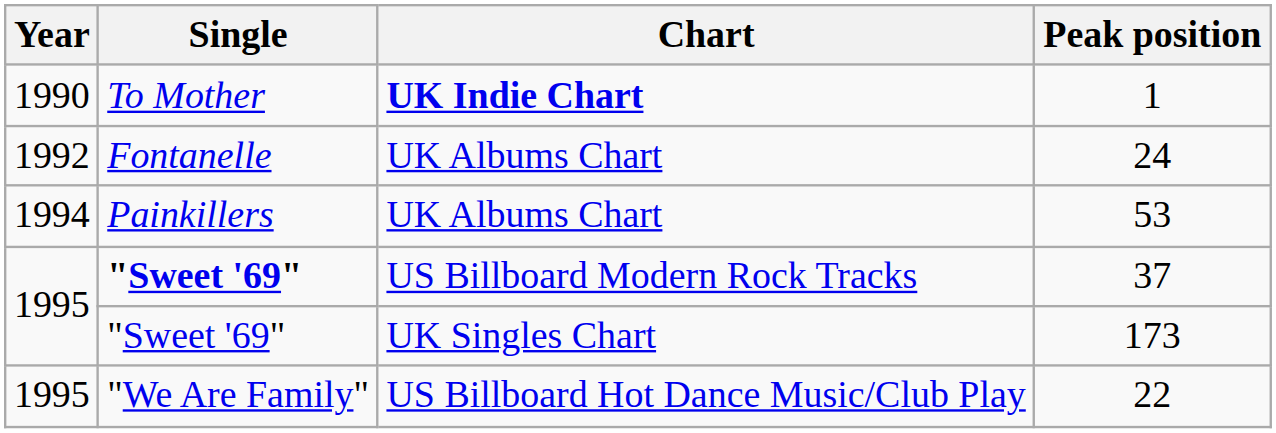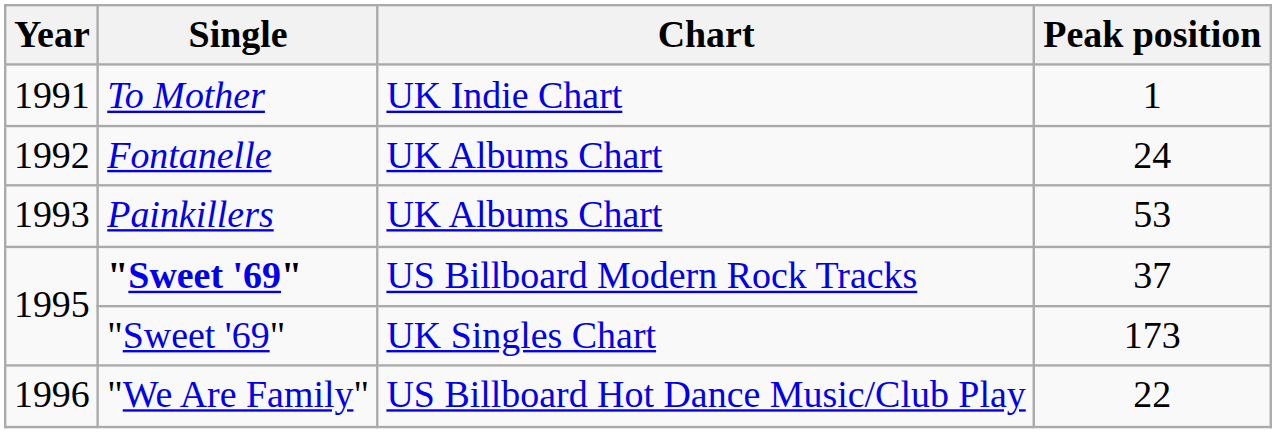 <table class="wikitable">
 <tr>
 <th>Year</th>
 <th>Single</th>
 <th>Chart</th>
 <th>Peak position</th>
 </tr>
 <tr>
-<td>1990</td>
+<td>1991</td>
 <td><em><a href='#'>To Mother</a></em></td>
-<td><strong><a href='#'>UK Indie Chart</a></strong></td>
+<td><a href='#'>UK Indie Chart</a></td>
 <td style="text-align:center;">1</td>
 </tr>
 <tr>
 <td>1992</td>
 <td><em><a href='#'>Fontanelle</a></em></td>
 <td><a href='#'>UK Albums Chart</a></td>
 <td style="text-align:center;">24</td>
 </tr>
 <tr>
-<td>1994</td>
+<td>1993</td>
 <td><em><a href='#'>Painkillers</a></em></td>
 <td><a href='#'>UK Albums Chart</a></td>
 <td style="text-align:center;">53</td>
 </tr>
 <tr>
 <td rowspan="2">1995</td>
 <td><strong>"<a href='#'>Sweet '69</a>"</strong></td>
 <td><a href='#'>US Billboard Modern Rock Tracks</a></td>
 <td style="text-align:center;">37</td>
 </tr>
 <tr>
 <td rowspan="1">"<a href='#'>Sweet '69</a>"</td>
 <td><a href='#'>UK Singles Chart</a></td>
 <td style="text-align:center;">173</td>
 </tr>
 <tr>
-<td>1995</td>
+<td>1996</td>
 <td rowspan="1">"<a href='#'>We Are Family</a>"</td>
 <td><a href='#'>US Billboard Hot Dance Music/Club Play</a></td>
 <td style="text-align:center;">22</td>
 </tr>
 </table>
